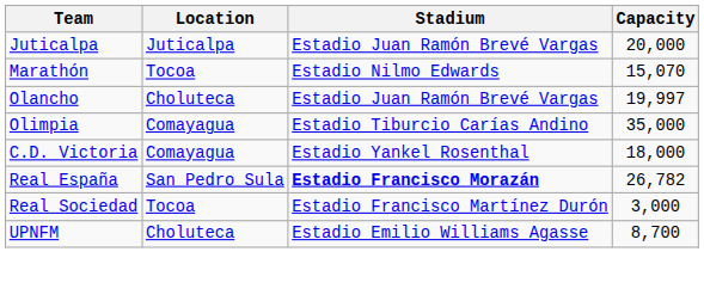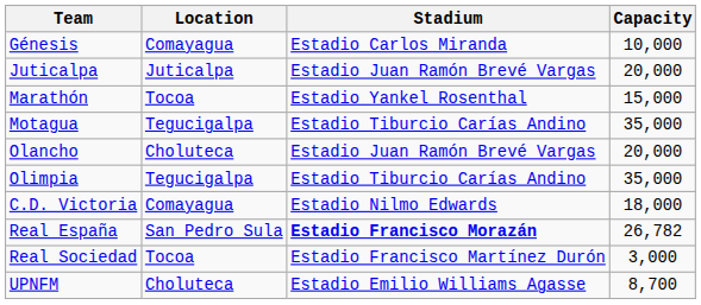 <table class="wikitable sortable">
 <tr>
 <th>Team</th>
 <th>Location</th>
 <th>Stadium</th>
 <th>Capacity</th>
+</tr>
+<tr>
+<td><a href='#'>Génesis</a></td>
+<td><a href='#'>Comayagua</a></td>
+<td><a href='#'>Estadio Carlos Miranda</a></td>
+<td align="center">10,000</td>
 </tr>
 <tr>
 <td><a href='#'>Juticalpa</a></td>
 <td><a href='#'>Juticalpa</a></td>
 <td><a href='#'>Estadio Juan Ramón Brevé Vargas</a></td>
 <td align="center">20,000</td>
 </tr>
 <tr>
 <td><a href='#'>Marathón</a></td>
 <td><a href='#'>Tocoa</a></td>
-<td><a href='#'>Estadio Nilmo Edwards</a></td>
-<td align="center">15,070</td>
+<td><a href='#'>Estadio Yankel Rosenthal</a></td>
+<td align="center">15,000</td>
+</tr>
+<tr>
+<td><a href='#'>Motagua</a></td>
+<td><a href='#'>Tegucigalpa</a></td>
+<td><a href='#'>Estadio Tiburcio Carías Andino</a></td>
+<td align="center">35,000</td>
 </tr>
 <tr>
 <td><a href='#'>Olancho</a></td>
 <td><a href='#'>Choluteca</a></td>
 <td><a href='#'>Estadio Juan Ramón Brevé Vargas</a></td>
-<td align="center">19,997</td>
+<td align="center">20,000</td>
 </tr>
 <tr>
 <td><a href='#'>Olimpia</a></td>
-<td><a href='#'>Comayagua</a></td>
+<td><a href='#'>Tegucigalpa</a></td>
 <td><a href='#'>Estadio Tiburcio Carías Andino</a></td>
 <td align="center">35,000</td>
 </tr>
 <tr>
 <td><a href='#'>C.D. Victoria</a></td>
 <td><a href='#'>Comayagua</a></td>
-<td><a href='#'>Estadio Yankel Rosenthal</a></td>
+<td><a href='#'>Estadio Nilmo Edwards</a></td>
 <td align="center">18,000</td>
 </tr>
 <tr>
 <td><a href='#'>Real España</a></td>
 <td><a href='#'>San Pedro Sula</a></td>
 <td><strong><a href='#'>Estadio Francisco Morazán</a></strong></td>
 <td align="center">26,782</td>
 </tr>
 <tr>
 <td><a href='#'>Real Sociedad</a></td>
 <td><a href='#'>Tocoa</a></td>
 <td><a href='#'>Estadio Francisco Martínez Durón</a></td>
 <td align="center">3,000</td>
 </tr>
 <tr>
 <td><a href='#'>UPNFM</a></td>
 <td><a href='#'>Choluteca</a></td>
 <td><a href='#'>Estadio Emilio Williams Agasse</a></td>
 <td align="center">8,700</td>
 </tr>
 </table>
